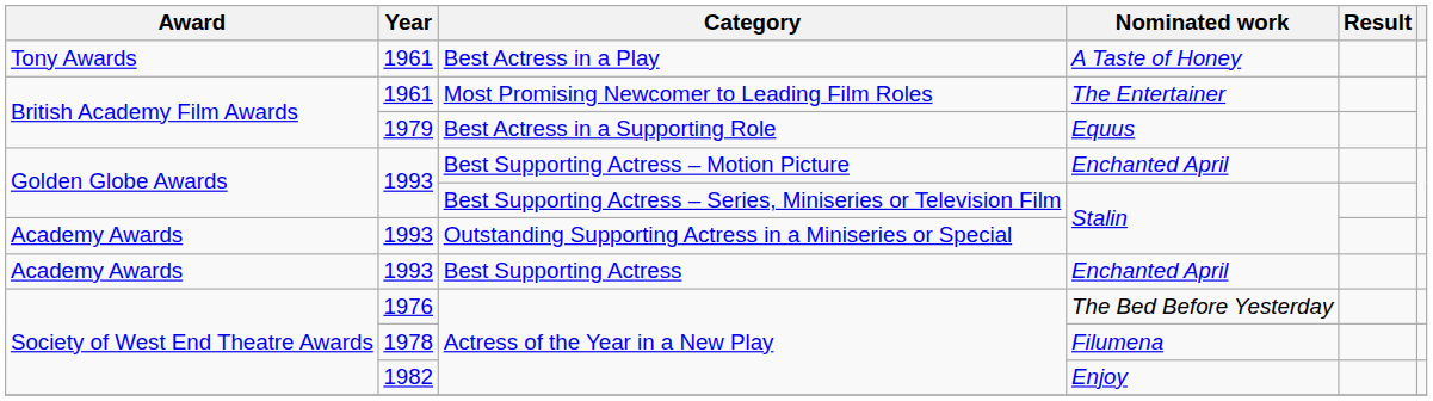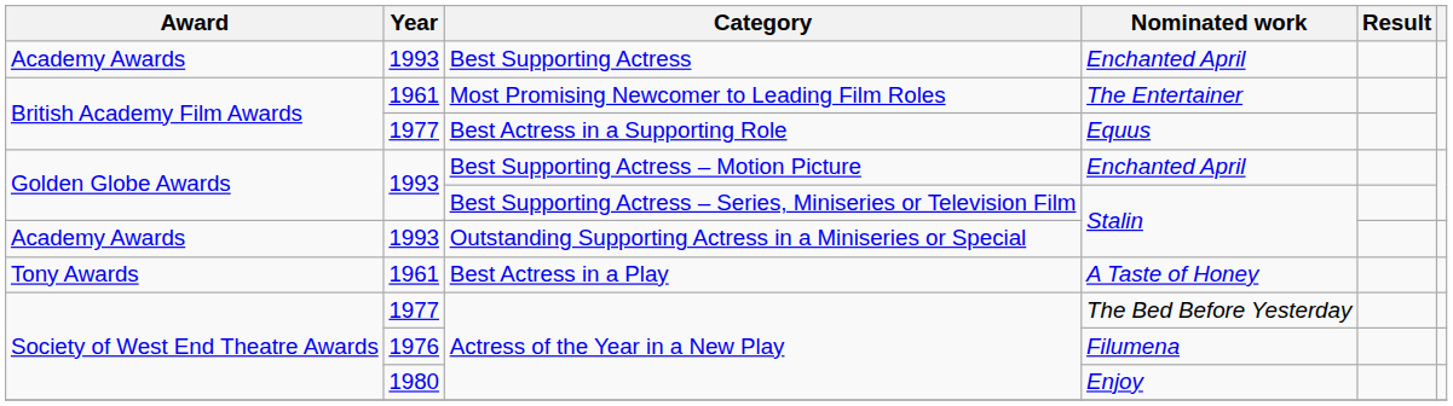 <table class="wikitable sortable">
 <tr>
 <th scope=col>Award</th>
 <th scope=col>Year</th>
 <th scope=col>Category</th>
 <th scope=col>Nominated work</th>
 <th scope=col>Result</th>
 <th scope=col class=unsortable></th>
 </tr>
 <tr>
-<td><a href='#'>Tony Awards</a></td>
-<td><a href='#'>1961</a></td>
-<td><a href='#'>Best Actress in a Play</a></td>
-<td><em><a href='#'>A Taste of Honey</a></em></td>
+<td><a href='#'>Academy Awards</a></td>
+<td><a href='#'>1993</a></td>
+<td><a href='#'>Best Supporting Actress</a></td>
+<td><em><a href='#'>Enchanted April</a></em></td>
 <td></td>
 <td></td>
 </tr>
 <tr>
 <td rowspan=2><a href='#'>British Academy Film Awards</a></td>
 <td><a href='#'>1961</a></td>
 <td><a href='#'>Most Promising Newcomer to Leading Film Roles</a></td>
 <td><em><a href='#'>The Entertainer</a></em></td>
 <td></td>
 <td rowspan=2></td>
 </tr>
 <tr>
-<td><a href='#'>1979</a></td>
+<td><a href='#'>1977</a></td>
 <td><a href='#'>Best Actress in a Supporting Role</a></td>
 <td><em><a href='#'>Equus</a></em></td>
 <td></td>
 </tr>
 <tr>
 <td rowspan=2><a href='#'>Golden Globe Awards</a></td>
 <td rowspan=2><a href='#'>1993</a></td>
 <td><a href='#'>Best Supporting Actress – Motion Picture</a></td>
 <td><em><a href='#'>Enchanted April</a></em></td>
 <td></td>
 <td rowspan=2></td>
 </tr>
 <tr>
 <td><a href='#'>Best Supporting Actress – Series, Miniseries or Television Film</a></td>
 <td rowspan=2><em><a href='#'>Stalin</a></em></td>
 <td></td>
 </tr>
 <tr>
 <td><a href='#'>Academy Awards</a></td>
 <td><a href='#'>1993</a></td>
 <td><a href='#'>Outstanding Supporting Actress in a Miniseries or Special</a></td>
 <td></td>
 <td></td>
 </tr>
 <tr>
-<td><a href='#'>Academy Awards</a></td>
-<td><a href='#'>1993</a></td>
-<td><a href='#'>Best Supporting Actress</a></td>
-<td><em><a href='#'>Enchanted April</a></em></td>
+<td><a href='#'>Tony Awards</a></td>
+<td><a href='#'>1961</a></td>
+<td><a href='#'>Best Actress in a Play</a></td>
+<td><em><a href='#'>A Taste of Honey</a></em></td>
 <td></td>
 <td></td>
 </tr>
 <tr>
 <td rowspan=3><a href='#'>Society of West End Theatre Awards</a></td>
-<td><a href='#'>1976</a></td>
+<td><a href='#'>1977</a></td>
 <td rowspan=3><a href='#'>Actress of the Year in a New Play</a></td>
 <td><em>The Bed Before Yesterday</em></td>
 <td></td>
 <td></td>
 </tr>
 <tr>
-<td><a href='#'>1978</a></td>
+<td><a href='#'>1976</a></td>
 <td><em><a href='#'>Filumena</a></em></td>
 <td></td>
 <td></td>
 </tr>
 <tr>
-<td><a href='#'>1982</a></td>
+<td><a href='#'>1980</a></td>
 <td><em><a href='#'>Enjoy</a></em></td>
 <td></td>
 <td></td>
 </tr>
 <tr>
 </tr>
 </table>
